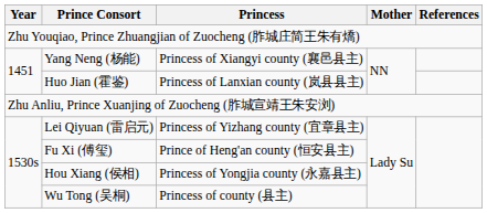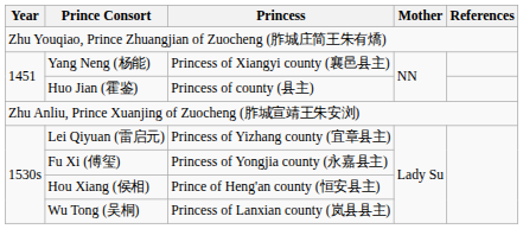 <table class="wikitable">
 <tr>
 <th>Year</th>
 <th>Prince Consort</th>
 <th>Princess</th>
 <th>Mother</th>
 <th>References</th>
 </tr>
 <tr>
 <td colspan="5">Zhu Youqiao, Prince Zhuangjian of Zuocheng (胙城庄简王朱有燆)</td>
 </tr>
 <tr>
 <td rowspan="2">1451</td>
 <td>Yang Neng (杨能)</td>
 <td>Princess of Xiangyi county (襄邑县主)</td>
 <td rowspan="2">NN</td>
 <td></td>
 </tr>
 <tr>
 <td>Huo Jian (霍鉴)</td>
-<td>Princess of Lanxian county (岚县县主)</td>
+<td>Princess of county (县主)</td>
 <td></td>
 </tr>
 <tr>
 <td colspan="5">Zhu Anliu, Prince Xuanjing of Zuocheng (胙城宣靖王朱安浏)</td>
 </tr>
 <tr>
 <td rowspan="4">1530s</td>
 <td>Lei Qiyuan (雷启元)</td>
 <td>Princess of Yizhang county (宜章县主)</td>
 <td rowspan="4">Lady Su</td>
 <td rowspan="4"></td>
 </tr>
 <tr>
 <td>Fu Xi (傅玺)</td>
+<td>Princess of Yongjia county (永嘉县主)</td>
+</tr>
+<tr>
+<td>Hou Xiang (侯相)</td>
 <td>Prince of Heng'an county (恒安县主)</td>
 </tr>
 <tr>
-<td>Hou Xiang (侯相)</td>
-<td>Princess of Yongjia county (永嘉县主)</td>
-</tr>
-<tr>
 <td>Wu Tong (吴桐)</td>
-<td>Princess of county (县主)</td>
+<td>Princess of Lanxian county (岚县县主)</td>
 </tr>
 </table>
